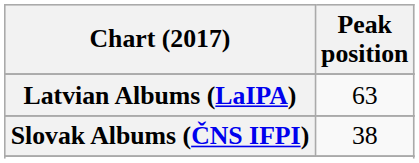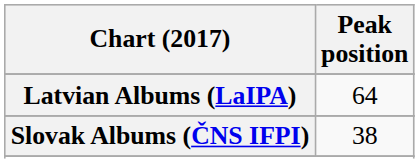 <table class="wikitable sortable plainrowheaders" style="text-align:center">
 <tr>
 <th scope="col">Chart (2017)</th>
 <th scope="col">Peak<br>position</th>
 </tr>
 <tr>
 </tr>
 <tr>
 </tr>
 <tr>
 </tr>
 <tr>
 </tr>
 <tr>
 </tr>
 <tr>
 <th scope="row">Latvian Albums (<a href='#'>LaIPA</a>)</th>
-<td>63</td>
+<td>64</td>
 </tr>
 <tr>
 </tr>
 <tr>
 <th scope="row">Slovak Albums (<a href='#'>ČNS IFPI</a>)</th>
 <td>38</td>
 </tr>
 <tr>
 </tr>
 <tr>
 </tr>
 </table>
